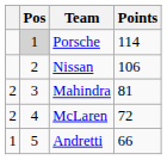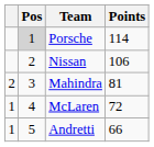 <table class="wikitable" style="font-size: 85%;">
 <tr>
 <th></th>
 <th>Pos</th>
 <th>Team</th>
 <th>Points</th>
 </tr>
 <tr>
 <td align="left"></td>
 <td align="center" style="background: lightgrey;">1</td>
 <td> <a href='#'>Porsche</a></td>
 <td align="left">114</td>
 </tr>
 <tr>
 <td align="left"></td>
 <td align="center">2</td>
 <td> <a href='#'>Nissan</a></td>
 <td align="left">106</td>
 </tr>
 <tr>
 <td align="left"> 2</td>
 <td align="center">3</td>
 <td> <a href='#'>Mahindra</a></td>
 <td align="left">81</td>
 </tr>
 <tr>
-<td align="left"> 2</td>
+<td align="left"> 1</td>
 <td align="center">4</td>
 <td> <a href='#'>McLaren</a></td>
 <td align="left">72</td>
 </tr>
 <tr>
 <td align="left"> 1</td>
 <td align="center">5</td>
 <td> <a href='#'>Andretti</a></td>
 <td align="left">66</td>
 </tr>
 </table>
